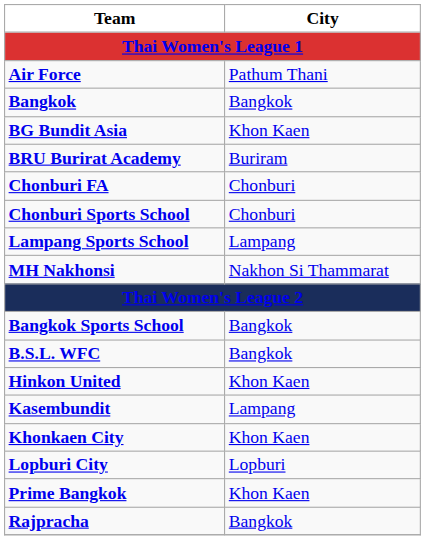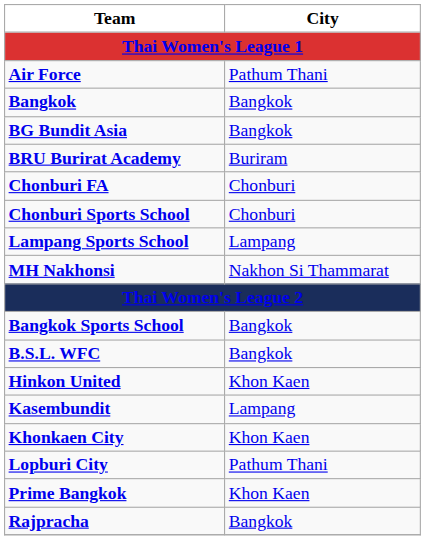 <table class="wikitable collapsible autocollapse" style="text-align:left; width:30%;">
 <tr>
 <th style="background:white">Team</th>
 <th style="background:white">City</th>
 </tr>
 <tr>
 <th style="background:#DB3131;" colspan="6"><a href='#'><span>Thai Women's League 1</span></a></th>
 </tr>
 <tr>
 <td><strong><a href='#'>Air Force</a></strong></td>
 <td><a href='#'>Pathum Thani</a></td>
 </tr>
 <tr>
 <td><strong><a href='#'>Bangkok</a></strong></td>
 <td><a href='#'>Bangkok</a></td>
 </tr>
 <tr>
 <td><strong><a href='#'>BG Bundit Asia</a></strong></td>
-<td><a href='#'>Khon Kaen</a></td>
+<td><a href='#'>Bangkok</a></td>
 </tr>
 <tr>
 <td><strong><a href='#'>BRU Burirat Academy</a> </strong></td>
 <td><a href='#'>Buriram</a></td>
 </tr>
 <tr>
 <td><strong><a href='#'>Chonburi FA</a></strong></td>
 <td><a href='#'>Chonburi</a></td>
 </tr>
 <tr>
 <td><strong><a href='#'>Chonburi Sports School</a></strong></td>
 <td><a href='#'>Chonburi</a></td>
 </tr>
 <tr>
 <td><strong><a href='#'>Lampang Sports School</a></strong></td>
 <td><a href='#'>Lampang</a></td>
 </tr>
 <tr>
 <td><strong><a href='#'>MH Nakhonsi</a></strong></td>
 <td><a href='#'>Nakhon Si Thammarat</a></td>
 </tr>
 <tr>
 <th style="background:#1A2D5B;" colspan="6"><a href='#'><span>Thai Women's League 2</span></a></th>
 </tr>
 <tr>
 <td><strong><a href='#'>Bangkok Sports School</a></strong></td>
 <td><a href='#'>Bangkok</a></td>
 </tr>
 <tr>
 <td><strong><a href='#'>B.S.L. WFC</a></strong></td>
 <td><a href='#'>Bangkok</a></td>
 </tr>
 <tr>
 <td><strong><a href='#'>Hinkon United</a></strong></td>
 <td><a href='#'>Khon Kaen</a></td>
 </tr>
 <tr>
 <td><strong><a href='#'>Kasembundit</a></strong></td>
 <td><a href='#'>Lampang</a></td>
 </tr>
 <tr>
 <td><strong><a href='#'>Khonkaen City</a></strong></td>
 <td><a href='#'>Khon Kaen</a></td>
 </tr>
 <tr>
 <td><strong><a href='#'>Lopburi City</a></strong></td>
-<td><a href='#'>Lopburi</a></td>
+<td><a href='#'>Pathum Thani</a></td>
 </tr>
 <tr>
 <td><strong><a href='#'>Prime Bangkok</a></strong></td>
 <td><a href='#'>Khon Kaen</a></td>
 </tr>
 <tr>
 <td><strong><a href='#'>Rajpracha</a></strong></td>
 <td><a href='#'>Bangkok</a></td>
 </tr>
 <tr>
 </tr>
 </table>
